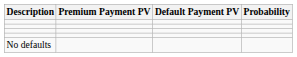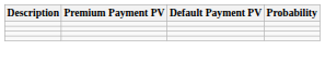 <table class="wikitable">
 <tr>
 <th>Description</th>
 <th>Premium Payment PV</th>
 <th>Default Payment PV</th>
 <th>Probability</th>
 </tr>
 <tr>
 <td></td>
 <td></td>
 <td></td>
 <td></td>
 </tr>
 <tr>
 <td></td>
 <td></td>
 <td></td>
 <td></td>
 </tr>
 <tr>
 <td></td>
 <td></td>
 <td></td>
 <td></td>
 </tr>
 <tr>
 <td></td>
 <td></td>
 <td></td>
 <td></td>
 </tr>
-<tr>
-<td>No defaults</td>
-<td></td>
-<td></td>
-<td></td>
-</tr>
 </table>
